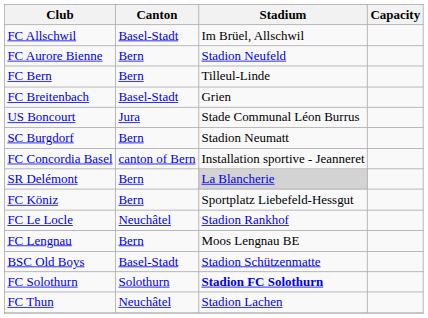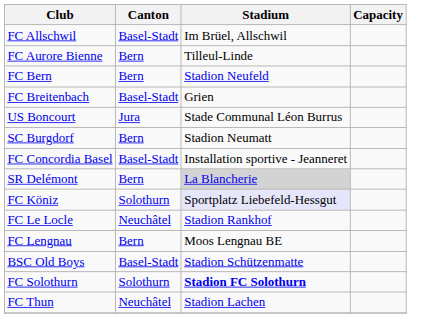 <table class="wikitable">
 <tr>
 <th>Club</th>
 <th>Canton</th>
 <th>Stadium</th>
 <th>Capacity</th>
 </tr>
 <tr>
 <td><a href='#'>FC Allschwil</a></td>
 <td><a href='#'>Basel-Stadt</a></td>
 <td>Im Brüel, Allschwil</td>
 <td></td>
 </tr>
 <tr>
 <td><a href='#'>FC Aurore Bienne</a></td>
 <td><a href='#'>Bern</a></td>
-<td><a href='#'>Stadion Neufeld</a></td>
+<td>Tilleul-Linde</td>
 <td></td>
 </tr>
 <tr>
 <td><a href='#'>FC Bern</a></td>
 <td><a href='#'>Bern</a></td>
-<td>Tilleul-Linde</td>
+<td><a href='#'>Stadion Neufeld</a></td>
 <td></td>
 </tr>
 <tr>
 <td><a href='#'>FC Breitenbach</a></td>
 <td><a href='#'>Basel-Stadt</a></td>
 <td>Grien</td>
 <td></td>
 </tr>
 <tr>
 <td><a href='#'>US Boncourt</a></td>
 <td><a href='#'>Jura</a></td>
 <td>Stade Communal Léon Burrus</td>
 <td></td>
 </tr>
 <tr>
 <td><a href='#'>SC Burgdorf</a></td>
 <td><a href='#'>Bern</a></td>
 <td>Stadion Neumatt</td>
 <td></td>
 </tr>
 <tr>
 <td><a href='#'>FC Concordia Basel</a></td>
-<td><a href='#'>canton of Bern</a></td>
+<td><a href='#'>Basel-Stadt</a></td>
 <td>Installation sportive - Jeanneret</td>
 <td></td>
 </tr>
 <tr>
 <td><a href='#'>SR Delémont</a></td>
 <td><a href='#'>Bern</a></td>
 <td style="background: lightgrey;"><a href='#'>La Blancherie</a></td>
 <td></td>
 </tr>
 <tr>
 <td><a href='#'>FC Köniz</a></td>
-<td><a href='#'>Bern</a></td>
-<td>Sportplatz Liebefeld-Hessgut</td>
+<td><a href='#'>Solothurn</a></td>
+<td style="background: lavender;">Sportplatz Liebefeld-Hessgut</td>
 <td></td>
 </tr>
 <tr>
 <td><a href='#'>FC Le Locle</a></td>
 <td><a href='#'>Neuchâtel</a></td>
 <td><a href='#'>Stadion Rankhof</a></td>
 <td></td>
 </tr>
 <tr>
 <td><a href='#'>FC Lengnau</a></td>
 <td><a href='#'>Bern</a></td>
 <td>Moos Lengnau BE</td>
 <td></td>
 </tr>
 <tr>
 <td><a href='#'>BSC Old Boys</a></td>
 <td><a href='#'>Basel-Stadt</a></td>
 <td><a href='#'>Stadion Schützenmatte</a></td>
 <td></td>
 </tr>
 <tr>
 <td><a href='#'>FC Solothurn</a></td>
 <td><a href='#'>Solothurn</a></td>
 <td><strong><a href='#'>Stadion FC Solothurn</a></strong></td>
 <td></td>
 </tr>
 <tr>
 <td><a href='#'>FC Thun</a></td>
 <td><a href='#'>Neuchâtel</a></td>
 <td><a href='#'>Stadion Lachen</a></td>
 <td></td>
 </tr>
 <tr>
 </tr>
 </table>
